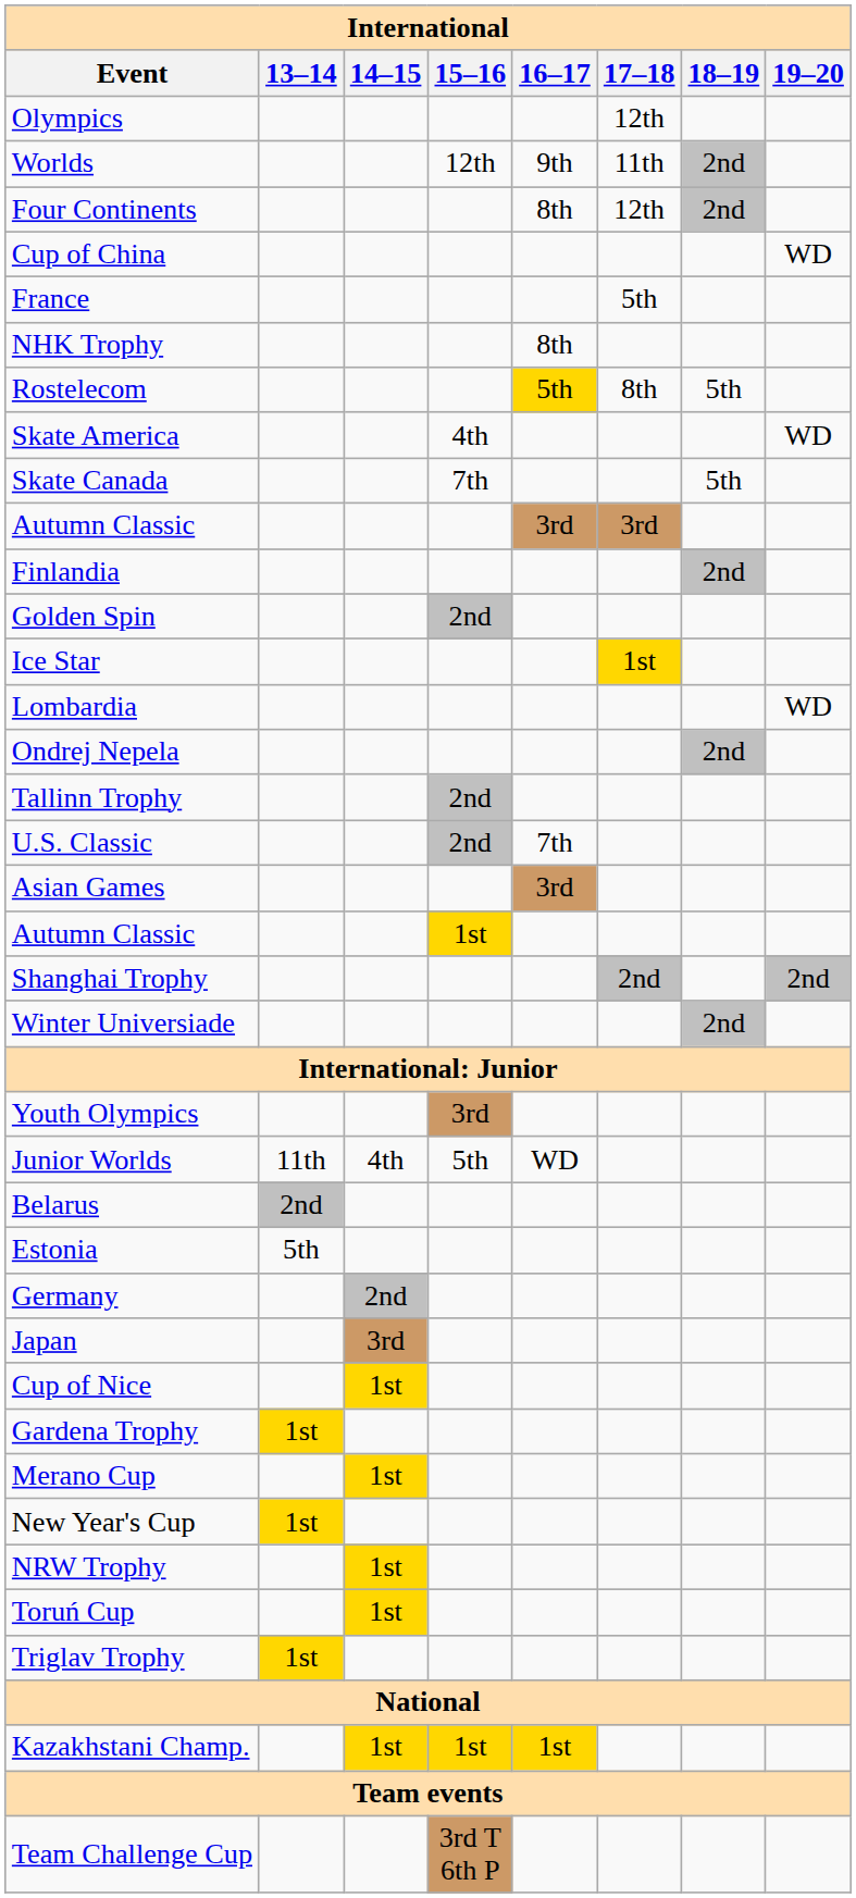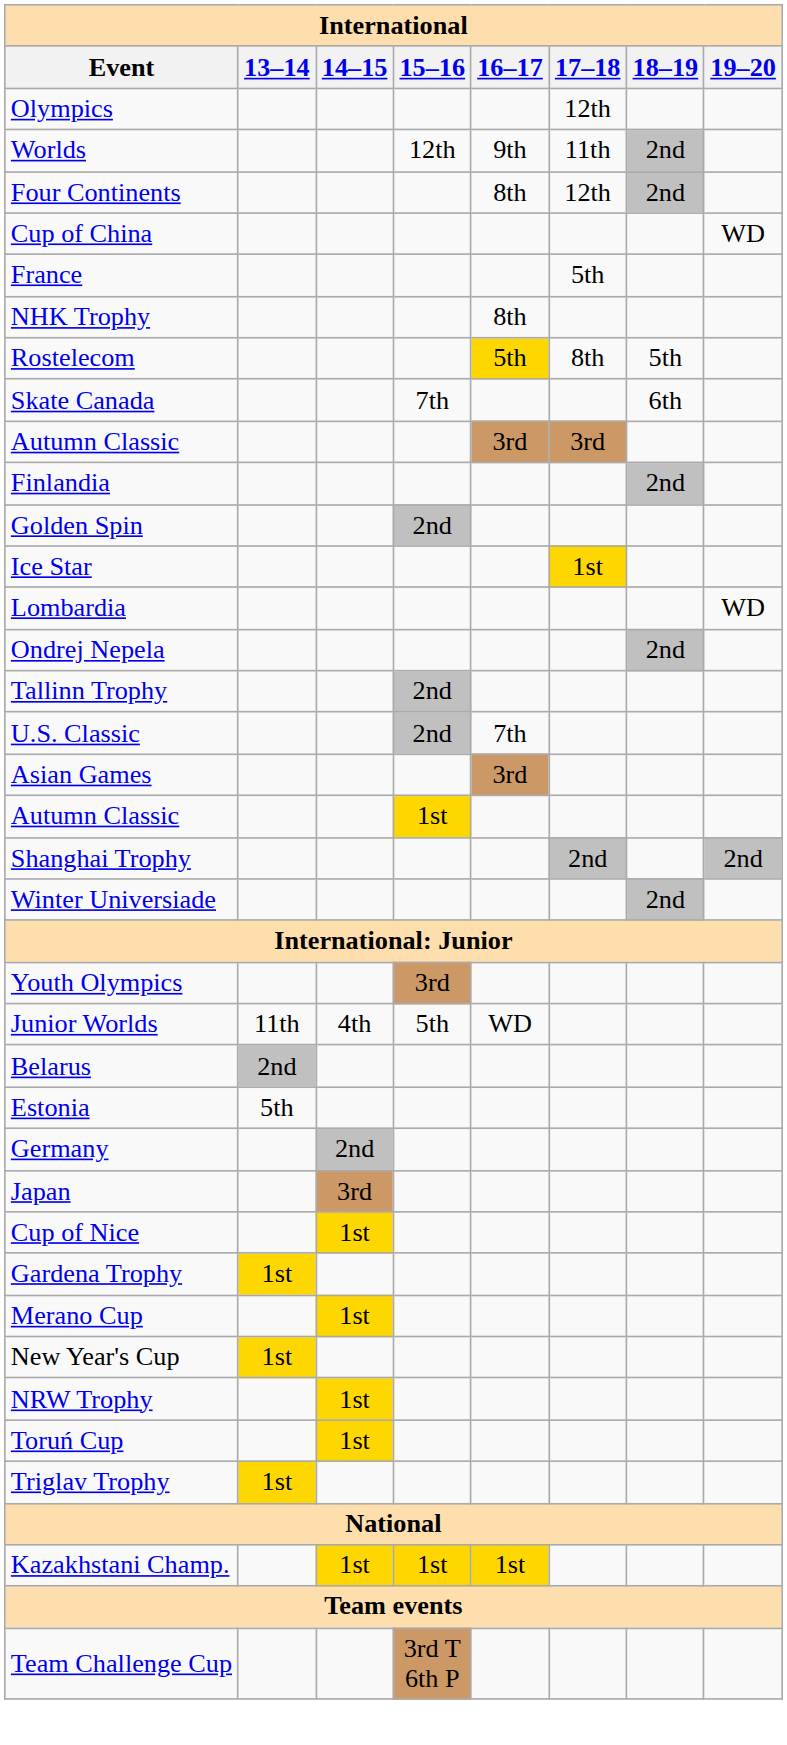 <table class="wikitable" style="text-align:center">
 <tr>
 <th colspan="8" style="background-color: #ffdead; " align="center">International</th>
 </tr>
 <tr>
 <th>Event</th>
 <th><a href='#'>13–14</a></th>
 <th><a href='#'>14–15</a></th>
 <th><a href='#'>15–16</a></th>
 <th><a href='#'>16–17</a></th>
 <th><a href='#'>17–18</a></th>
 <th><a href='#'>18–19</a></th>
 <th><a href='#'>19–20</a></th>
 </tr>
 <tr>
 <td align=left><a href='#'>Olympics</a></td>
 <td></td>
 <td></td>
 <td></td>
 <td></td>
 <td>12th</td>
 <td></td>
 <td></td>
 </tr>
 <tr>
 <td align=left><a href='#'>Worlds</a></td>
 <td></td>
 <td></td>
 <td>12th</td>
 <td>9th</td>
 <td>11th</td>
 <td bgcolor=silver>2nd</td>
 <td></td>
 </tr>
 <tr>
 <td align=left><a href='#'>Four Continents</a></td>
 <td></td>
 <td></td>
 <td></td>
 <td>8th</td>
 <td>12th</td>
 <td bgcolor=silver>2nd</td>
 <td></td>
 </tr>
 <tr>
 <td align=left> <a href='#'>Cup of China</a></td>
 <td></td>
 <td></td>
 <td></td>
 <td></td>
 <td></td>
 <td></td>
 <td>WD</td>
 </tr>
 <tr>
 <td align=left> <a href='#'>France</a></td>
 <td></td>
 <td></td>
 <td></td>
 <td></td>
 <td>5th</td>
 <td></td>
 <td></td>
 </tr>
 <tr>
 <td align=left> <a href='#'>NHK Trophy</a></td>
 <td></td>
 <td></td>
 <td></td>
 <td>8th</td>
 <td></td>
 <td></td>
 <td></td>
 </tr>
 <tr>
 <td align=left> <a href='#'>Rostelecom</a></td>
 <td></td>
 <td></td>
 <td></td>
 <td style="background: gold;">5th</td>
 <td>8th</td>
 <td>5th</td>
 <td></td>
 </tr>
 <tr>
-<td align=left> <a href='#'>Skate America</a></td>
-<td></td>
-<td></td>
-<td>4th</td>
-<td></td>
-<td></td>
-<td></td>
-<td>WD</td>
-</tr>
-<tr>
 <td align=left> <a href='#'>Skate Canada</a></td>
 <td></td>
 <td></td>
 <td>7th</td>
 <td></td>
 <td></td>
-<td>5th</td>
+<td>6th</td>
 <td></td>
 </tr>
 <tr>
 <td align=left> <a href='#'>Autumn Classic</a></td>
 <td></td>
 <td></td>
 <td></td>
 <td bgcolor=cc9966>3rd</td>
 <td bgcolor=cc9966>3rd</td>
 <td></td>
 <td></td>
 </tr>
 <tr>
 <td align=left> <a href='#'>Finlandia</a></td>
 <td></td>
 <td></td>
 <td></td>
 <td></td>
 <td></td>
 <td bgcolor=silver>2nd</td>
 <td></td>
 </tr>
 <tr>
 <td align=left> <a href='#'>Golden Spin</a></td>
 <td></td>
 <td></td>
 <td bgcolor=silver>2nd</td>
 <td></td>
 <td></td>
 <td></td>
 <td></td>
 </tr>
 <tr>
 <td align=left> <a href='#'>Ice Star</a></td>
 <td></td>
 <td></td>
 <td></td>
 <td></td>
 <td bgcolor=gold>1st</td>
 <td></td>
 <td></td>
 </tr>
 <tr>
 <td align=left> <a href='#'>Lombardia</a></td>
 <td></td>
 <td></td>
 <td></td>
 <td></td>
 <td></td>
 <td></td>
 <td>WD</td>
 </tr>
 <tr>
 <td align=left> <a href='#'>Ondrej Nepela</a></td>
 <td></td>
 <td></td>
 <td></td>
 <td></td>
 <td></td>
 <td bgcolor=silver>2nd</td>
 <td></td>
 </tr>
 <tr>
 <td align=left> <a href='#'>Tallinn Trophy</a></td>
 <td></td>
 <td></td>
 <td bgcolor=silver>2nd</td>
 <td></td>
 <td></td>
 <td></td>
 <td></td>
 </tr>
 <tr>
 <td align=left> <a href='#'>U.S. Classic</a></td>
 <td></td>
 <td></td>
 <td bgcolor=silver>2nd</td>
 <td>7th</td>
 <td></td>
 <td></td>
 <td></td>
 </tr>
 <tr>
 <td align=left><a href='#'>Asian Games</a></td>
 <td></td>
 <td></td>
 <td></td>
 <td bgcolor=cc9966>3rd</td>
 <td></td>
 <td></td>
 <td></td>
 </tr>
 <tr>
 <td align=left><a href='#'>Autumn Classic</a></td>
 <td></td>
 <td></td>
 <td bgcolor=gold>1st</td>
 <td></td>
 <td></td>
 <td></td>
 <td></td>
 </tr>
 <tr>
 <td align=left><a href='#'>Shanghai Trophy</a></td>
 <td></td>
 <td></td>
 <td></td>
 <td></td>
 <td bgcolor=silver>2nd</td>
 <td></td>
 <td bgcolor=silver>2nd</td>
 </tr>
 <tr>
 <td align=left><a href='#'>Winter Universiade</a></td>
 <td></td>
 <td></td>
 <td></td>
 <td></td>
 <td></td>
 <td bgcolor=silver>2nd</td>
 <td></td>
 </tr>
 <tr>
 <th colspan="8" style="background-color: #ffdead; " align="center">International: Junior</th>
 </tr>
 <tr>
 <td align=left><a href='#'>Youth Olympics</a></td>
 <td></td>
 <td></td>
 <td bgcolor=cc9966>3rd</td>
 <td></td>
 <td></td>
 <td></td>
 <td></td>
 </tr>
 <tr>
 <td align=left><a href='#'>Junior Worlds</a></td>
 <td>11th</td>
 <td>4th</td>
 <td>5th</td>
 <td>WD</td>
 <td></td>
 <td></td>
 <td></td>
 </tr>
 <tr>
 <td align=left> <a href='#'>Belarus</a></td>
 <td bgcolor="silver">2nd</td>
 <td></td>
 <td></td>
 <td></td>
 <td></td>
 <td></td>
 <td></td>
 </tr>
 <tr>
 <td align=left> <a href='#'>Estonia</a></td>
 <td>5th</td>
 <td></td>
 <td></td>
 <td></td>
 <td></td>
 <td></td>
 <td></td>
 </tr>
 <tr>
 <td align=left> <a href='#'>Germany</a></td>
 <td></td>
 <td bgcolor=silver>2nd</td>
 <td></td>
 <td></td>
 <td></td>
 <td></td>
 <td></td>
 </tr>
 <tr>
 <td align=left> <a href='#'>Japan</a></td>
 <td></td>
 <td bgcolor=cc9966>3rd</td>
 <td></td>
 <td></td>
 <td></td>
 <td></td>
 <td></td>
 </tr>
 <tr>
 <td align=left><a href='#'>Cup of Nice</a></td>
 <td></td>
 <td bgcolor=gold>1st</td>
 <td></td>
 <td></td>
 <td></td>
 <td></td>
 <td></td>
 </tr>
 <tr>
 <td align=left><a href='#'>Gardena Trophy</a></td>
 <td bgcolor="gold">1st</td>
 <td></td>
 <td></td>
 <td></td>
 <td></td>
 <td></td>
 <td></td>
 </tr>
 <tr>
 <td align=left><a href='#'>Merano Cup</a></td>
 <td></td>
 <td bgcolor=gold>1st</td>
 <td></td>
 <td></td>
 <td></td>
 <td></td>
 <td></td>
 </tr>
 <tr>
 <td align=left>New Year's Cup</td>
 <td bgcolor="gold">1st</td>
 <td></td>
 <td></td>
 <td></td>
 <td></td>
 <td></td>
 <td></td>
 </tr>
 <tr>
 <td align=left><a href='#'>NRW Trophy</a></td>
 <td></td>
 <td bgcolor=gold>1st</td>
 <td></td>
 <td></td>
 <td></td>
 <td></td>
 <td></td>
 </tr>
 <tr>
 <td align=left><a href='#'>Toruń Cup</a></td>
 <td></td>
 <td bgcolor=gold>1st</td>
 <td></td>
 <td></td>
 <td></td>
 <td></td>
 <td></td>
 </tr>
 <tr>
 <td align=left><a href='#'>Triglav Trophy</a></td>
 <td bgcolor="gold">1st</td>
 <td></td>
 <td></td>
 <td></td>
 <td></td>
 <td></td>
 <td></td>
 </tr>
 <tr>
 <th colspan="8" style="background-color: #ffdead; " align="center">National</th>
 </tr>
 <tr>
 <td align="left"><a href='#'>Kazakhstani Champ.</a></td>
 <td></td>
 <td bgcolor="gold">1st</td>
 <td bgcolor="gold">1st</td>
 <td bgcolor="gold">1st</td>
 <td></td>
 <td></td>
 <td></td>
 </tr>
 <tr>
 <th colspan="8" style="background-color: #ffdead; " align="center">Team events</th>
 </tr>
 <tr>
 <td align="left"><a href='#'>Team Challenge Cup</a></td>
 <td></td>
 <td></td>
 <td bgcolor="cc9966">3rd T <br>6th P</td>
 <td></td>
 <td></td>
 <td></td>
 <td></td>
 </tr>
 </table>
